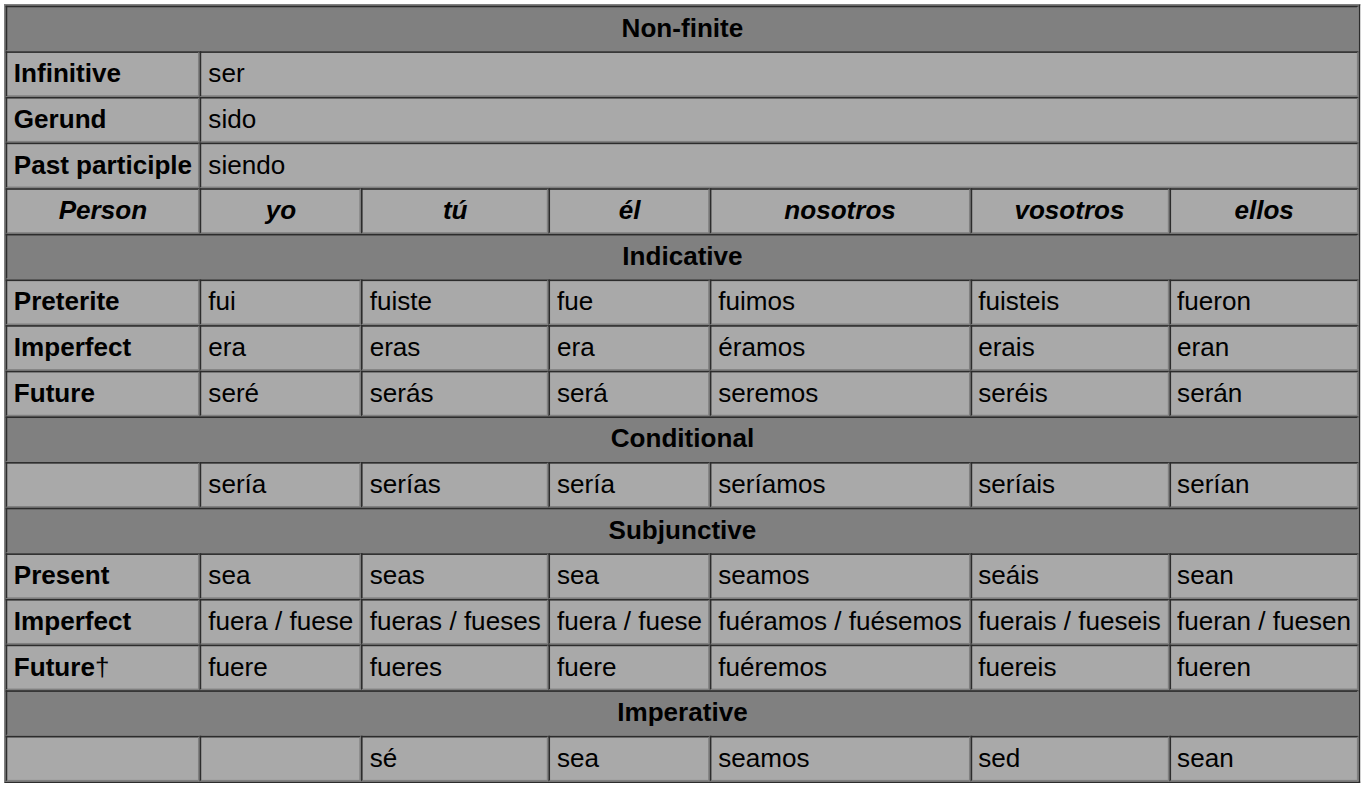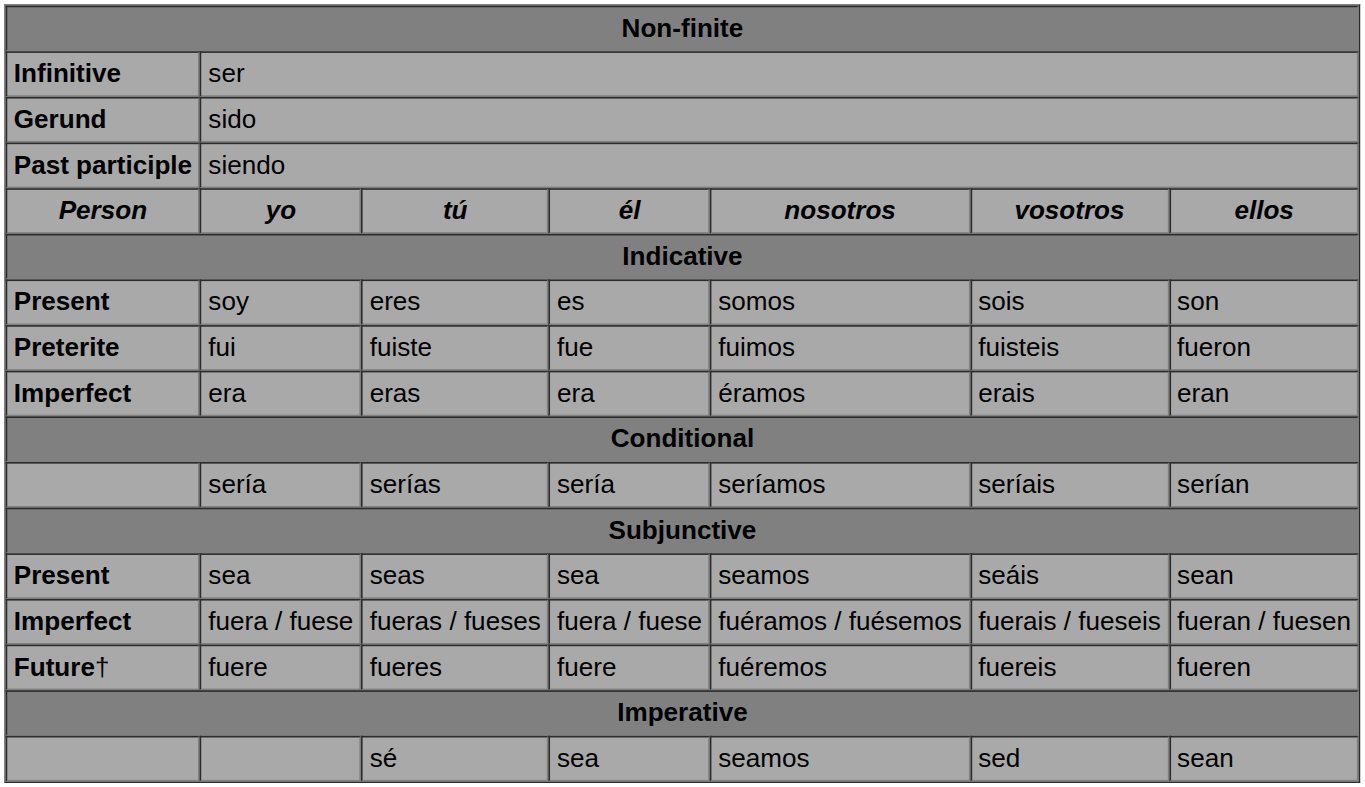 <table border="1" cellpadding="4" cellspacing="0" style="background-color: darkgray;" style="font-size: 90%">
 <tr>
 <th bgcolor="gray" colspan="7">Non-finite</th>
 </tr>
 <tr>
 <td><strong>Infinitive</strong></td>
 <td colspan="6">ser</td>
 </tr>
 <tr>
 <td><strong>Gerund</strong></td>
 <td colspan="6">sido</td>
 </tr>
 <tr>
 <td><strong>Past participle</strong></td>
 <td colspan="6">siendo</td>
 </tr>
 <tr>
 <th><em>Person</em></th>
 <th><em>yo</em></th>
 <th><em>tú</em></th>
 <th><em>él</em></th>
 <th><em>nosotros</em></th>
 <th><em>vosotros</em></th>
 <th><em>ellos</em></th>
 </tr>
 <tr>
 <th bgcolor="gray" colspan="7">Indicative</th>
 </tr>
 <tr>
+<td><strong>Present</strong></td>
+<td>soy</td>
+<td>eres</td>
+<td>es</td>
+<td>somos</td>
+<td>sois</td>
+<td>son</td>
+</tr>
+<tr>
 <td><strong>Preterite</strong></td>
 <td>fui</td>
 <td>fuiste</td>
 <td>fue</td>
 <td>fuimos</td>
 <td>fuisteis</td>
 <td>fueron</td>
 </tr>
 <tr>
 <td><strong>Imperfect</strong></td>
 <td>era</td>
 <td>eras</td>
 <td>era</td>
 <td>éramos</td>
 <td>erais</td>
 <td>eran</td>
-</tr>
-<tr>
-<td><strong>Future</strong></td>
-<td>seré</td>
-<td>serás</td>
-<td>será</td>
-<td>seremos</td>
-<td>seréis</td>
-<td>serán</td>
 </tr>
 <tr>
 <th bgcolor="gray" colspan="7">Conditional</th>
 </tr>
 <tr>
 <td> </td>
 <td>sería</td>
 <td>serías</td>
 <td>sería</td>
 <td>seríamos</td>
 <td>seríais</td>
 <td>serían</td>
 </tr>
 <tr>
 <th bgcolor="gray" colspan="7">Subjunctive</th>
 </tr>
 <tr>
 <td><strong>Present</strong></td>
 <td>sea</td>
 <td>seas</td>
 <td>sea</td>
 <td>seamos</td>
 <td>seáis</td>
 <td>sean</td>
 </tr>
 <tr>
 <td><strong>Imperfect</strong></td>
 <td>fuera / fuese</td>
 <td>fueras / fueses</td>
 <td>fuera / fuese</td>
 <td>fuéramos / fuésemos</td>
 <td>fuerais / fueseis</td>
 <td>fueran / fuesen</td>
 </tr>
 <tr>
 <td><strong>Future</strong>†</td>
 <td>fuere</td>
 <td>fueres</td>
 <td>fuere</td>
 <td>fuéremos</td>
 <td>fuereis</td>
 <td>fueren</td>
 </tr>
 <tr>
 <th bgcolor="gray" colspan="7">Imperative</th>
 </tr>
 <tr>
 <td> </td>
 <td> </td>
 <td>sé</td>
 <td>sea</td>
 <td>seamos</td>
 <td>sed</td>
 <td>sean</td>
 </tr>
 </table>
